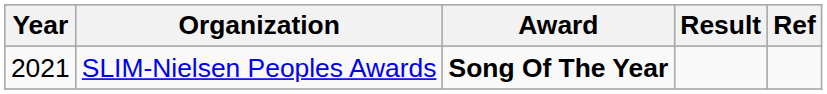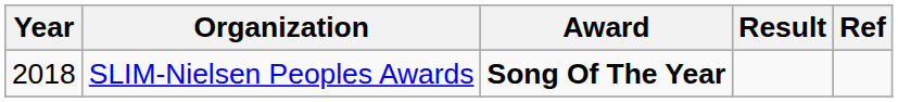 <table class="wikitable plainrowheaders">
 <tr>
 <th>Year</th>
 <th>Organization</th>
 <th>Award</th>
 <th>Result</th>
 <th>Ref</th>
 </tr>
 <tr>
-<td>2021</td>
+<td>2018</td>
 <td><a href='#'>SLIM-Nielsen Peoples Awards</a></td>
 <td><strong>Song Of The Year</strong></td>
 <td></td>
 <td></td>
 </tr>
 </table>
